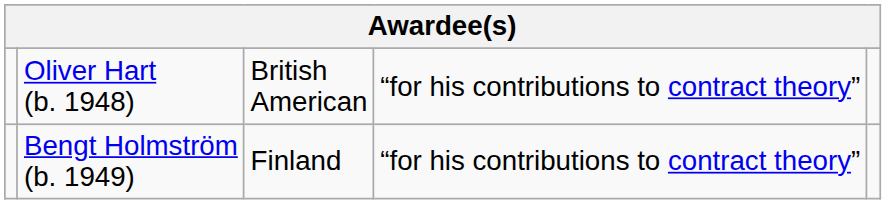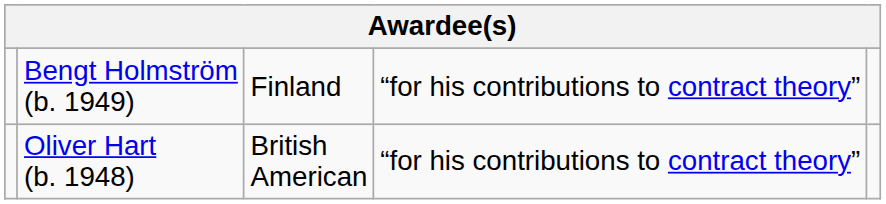 <table class="wikitable">
 <tr>
 <th colspan="5">Awardee(s)</th>
+</tr>
+<tr>
+<td></td>
+<td><a href='#'>Bengt Holmström</a><br>(b. 1949)</td>
+<td> Finland</td>
+<td>“for his contributions to <a href='#'>contract theory</a>”</td>
+<td></td>
 </tr>
 <tr>
 <td></td>
 <td><a href='#'>Oliver Hart</a><br>(b. 1948)</td>
 <td> British<br> American</td>
 <td>“for his contributions to <a href='#'>contract theory</a>”</td>
 <td></td>
 </tr>
-<tr>
-<td></td>
-<td><a href='#'>Bengt Holmström</a><br>(b. 1949)</td>
-<td> Finland</td>
-<td>“for his contributions to <a href='#'>contract theory</a>”</td>
-<td></td>
-</tr>
 </table>
